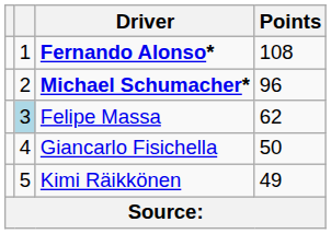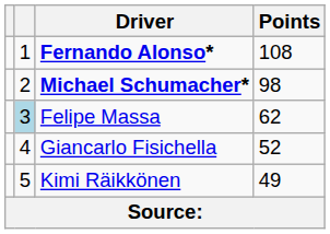 <table class="wikitable" style="font-size: 85%;">
 <tr>
 <th></th>
 <th></th>
 <th>Driver</th>
 <th>Points</th>
 </tr>
 <tr>
 <td></td>
 <td align="center">1</td>
 <td> <strong><a href='#'>Fernando Alonso</a>*</strong></td>
 <td>108</td>
 </tr>
 <tr>
 <td></td>
 <td align="center">2</td>
 <td> <strong><a href='#'>Michael Schumacher</a>*</strong></td>
-<td>96</td>
+<td>98</td>
 </tr>
 <tr>
 <td></td>
 <td align="center" style="background: lightblue;">3</td>
 <td> <a href='#'>Felipe Massa</a></td>
 <td>62</td>
 </tr>
 <tr>
 <td></td>
 <td align="center">4</td>
 <td> <a href='#'>Giancarlo Fisichella</a></td>
-<td>50</td>
+<td>52</td>
 </tr>
 <tr>
 <td></td>
 <td align="center">5</td>
 <td> <a href='#'>Kimi Räikkönen</a></td>
 <td>49</td>
 </tr>
 <tr>
 <th colspan=4>Source: </th>
 </tr>
 </table>
